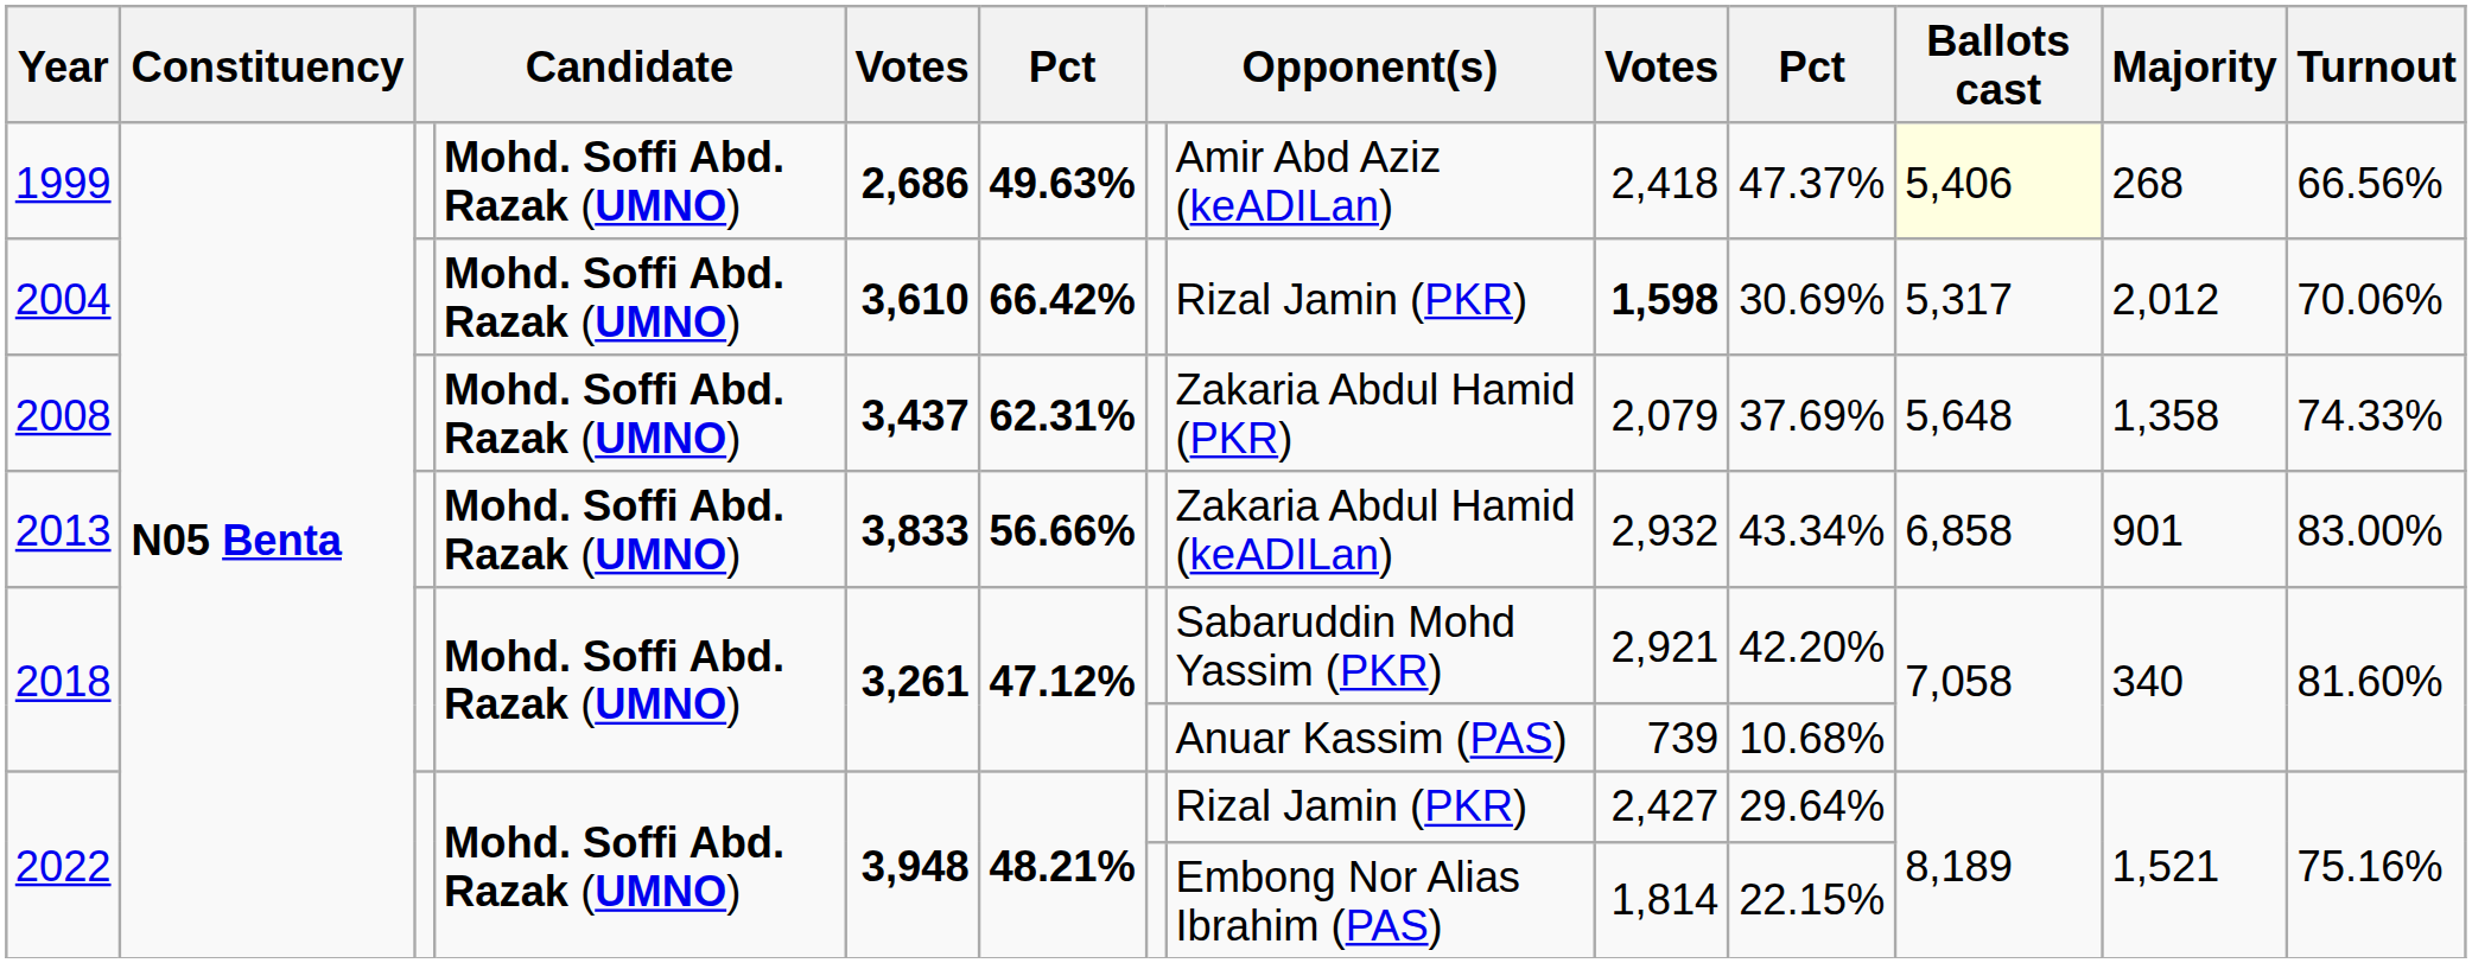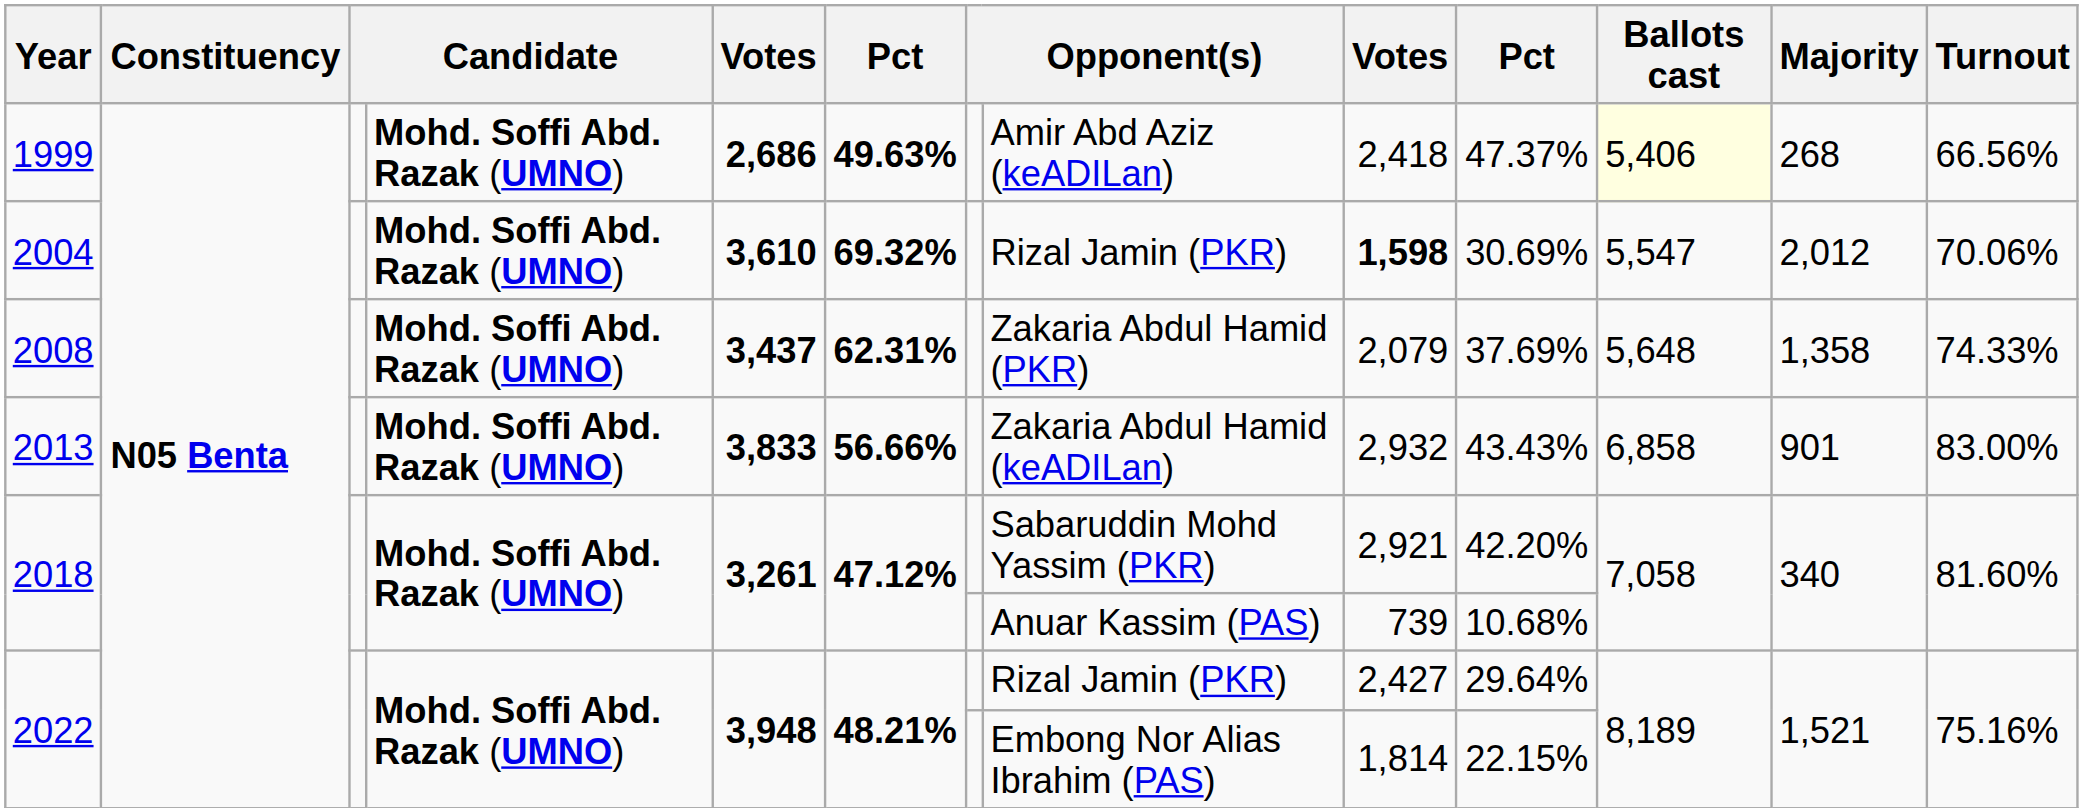 <table class="wikitable" style="margin:0.5em ; font-size:95%">
 <tr>
 <th>Year</th>
 <th>Constituency</th>
 <th colspan=2>Candidate</th>
 <th>Votes</th>
 <th>Pct</th>
 <th colspan=2>Opponent(s)</th>
 <th>Votes</th>
 <th>Pct</th>
 <th>Ballots cast</th>
 <th>Majority</th>
 <th>Turnout</th>
 </tr>
 <tr>
 <td><a href='#'>1999</a></td>
 <td rowspan="8"><strong>N05 <a href='#'>Benta</a></strong></td>
 <td></td>
 <td><strong>Mohd. Soffi Abd. Razak</strong> (<a href='#'><strong>UMNO</strong></a>)</td>
 <td align="right"><strong>2,686</strong></td>
 <td><strong>49.63%</strong></td>
 <td></td>
 <td>Amir Abd Aziz (<a href='#'>keADILan</a>)</td>
 <td align="right">2,418</td>
 <td>47.37%</td>
 <td style="background: lightyellow;">5,406</td>
 <td>268</td>
 <td>66.56%</td>
 </tr>
 <tr>
 <td><a href='#'>2004</a></td>
 <td></td>
 <td><strong>Mohd. Soffi Abd. Razak</strong> (<a href='#'><strong>UMNO</strong></a>)</td>
 <td align="right"><strong>3,610</strong></td>
-<td><strong>66.42%</strong></td>
+<td><strong>69.32%</strong></td>
 <td></td>
 <td>Rizal Jamin (<a href='#'>PKR</a>)</td>
 <td align="right"><strong>1,598</strong></td>
 <td>30.69%</td>
-<td>5,317</td>
+<td>5,547</td>
 <td>2,012</td>
 <td>70.06%</td>
 </tr>
 <tr>
 <td><a href='#'>2008</a></td>
 <td></td>
 <td><strong>Mohd. Soffi Abd. Razak</strong> (<a href='#'><strong>UMNO</strong></a>)</td>
 <td align="right"><strong>3,437</strong></td>
 <td><strong>62.31%</strong></td>
 <td></td>
 <td>Zakaria Abdul Hamid (<a href='#'>PKR</a>)</td>
 <td align="right">2,079</td>
 <td>37.69%</td>
 <td>5,648</td>
 <td>1,358</td>
 <td>74.33%</td>
 </tr>
 <tr>
 <td><a href='#'>2013</a></td>
 <td></td>
 <td><strong>Mohd. Soffi Abd. Razak</strong> (<a href='#'><strong>UMNO</strong></a>)</td>
 <td align="right"><strong>3,833</strong></td>
 <td><strong>56.66%</strong></td>
 <td></td>
 <td>Zakaria Abdul Hamid (<a href='#'>keADILan</a>)</td>
 <td align="right">2,932</td>
-<td>43.34%</td>
+<td>43.43%</td>
 <td>6,858</td>
 <td>901</td>
 <td>83.00%</td>
 </tr>
 <tr>
 <td rowspan=2><a href='#'>2018</a></td>
 <td rowspan=2 ></td>
 <td rowspan=2><strong>Mohd. Soffi Abd. Razak</strong> (<a href='#'><strong>UMNO</strong></a>)</td>
 <td rowspan=2 align="right"><strong>3,261</strong></td>
 <td rowspan=2><strong>47.12%</strong></td>
 <td></td>
 <td>Sabaruddin Mohd Yassim (<a href='#'>PKR</a>)</td>
 <td align="right">2,921</td>
 <td>42.20%</td>
 <td rowspan=2>7,058</td>
 <td rowspan=2>340</td>
 <td rowspan=2>81.60%</td>
 </tr>
 <tr>
 <td></td>
 <td>Anuar Kassim (<a href='#'>PAS</a>)</td>
 <td align="right">739</td>
 <td>10.68%</td>
 </tr>
 <tr>
 <td rowspan="2"><a href='#'>2022</a></td>
 <td rowspan="2" ></td>
 <td rowspan="2"><strong>Mohd. Soffi Abd. Razak</strong> (<a href='#'><strong>UMNO</strong></a>)</td>
 <td rowspan="2" align=right><strong>3,948</strong></td>
 <td rowspan="2"><strong>48.21%</strong></td>
 <td></td>
 <td>Rizal Jamin (<a href='#'>PKR</a>)</td>
 <td align=right>2,427</td>
 <td>29.64%</td>
 <td rowspan="2">8,189</td>
 <td rowspan="2">1,521</td>
 <td rowspan="2">75.16%</td>
 </tr>
 <tr>
 <td bgcolor=></td>
 <td>Embong Nor Alias Ibrahim (<a href='#'>PAS</a>)</td>
 <td align=right>1,814</td>
 <td>22.15%</td>
 </tr>
 </table>
